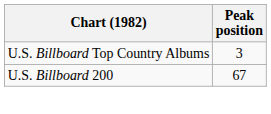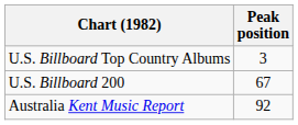 <table class="wikitable">
 <tr>
 <th>Chart (1982)</th>
 <th>Peak<br>position</th>
 </tr>
 <tr>
 <td>U.S. <em>Billboard</em> Top Country Albums</td>
 <td align="center">3</td>
 </tr>
 <tr>
 <td>U.S. <em>Billboard</em> 200</td>
 <td align="center">67</td>
 </tr>
+<tr>
+<td>Australia <em><a href='#'>Kent Music Report</a></em></td>
+<td align="center">92</td>
+</tr>
 </table>
